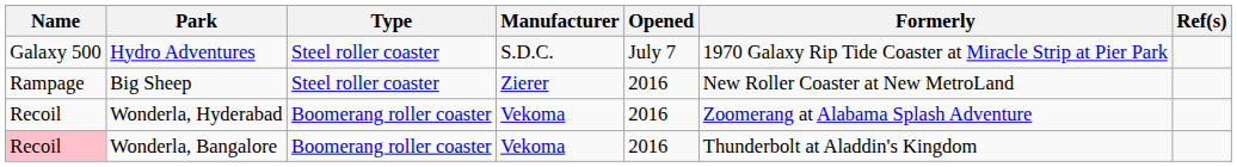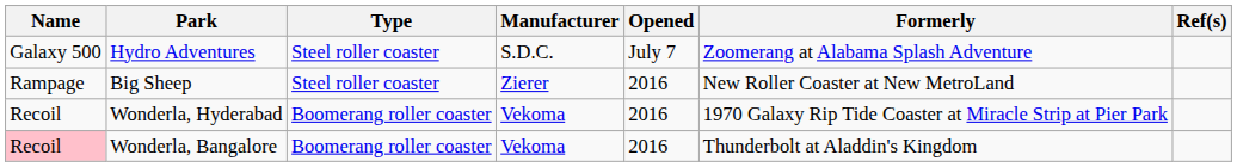 <table class="wikitable sortable">
 <tr>
 <th>Name</th>
 <th>Park</th>
 <th>Type</th>
 <th>Manufacturer</th>
 <th>Opened</th>
 <th>Formerly</th>
 <th class="unsortable">Ref(s)</th>
 </tr>
 <tr>
 <td>Galaxy 500</td>
 <td><a href='#'>Hydro Adventures</a></td>
 <td><a href='#'>Steel roller coaster</a></td>
 <td>S.D.C.</td>
 <td>July 7</td>
-<td>1970 Galaxy Rip Tide Coaster at <a href='#'>Miracle Strip at Pier Park</a></td>
+<td><a href='#'>Zoomerang</a> at <a href='#'>Alabama Splash Adventure</a></td>
 <td></td>
 </tr>
 <tr>
 <td>Rampage</td>
 <td>Big Sheep</td>
 <td><a href='#'>Steel roller coaster</a></td>
 <td><a href='#'>Zierer</a></td>
 <td>2016</td>
 <td>New Roller Coaster at New MetroLand</td>
 <td></td>
 </tr>
 <tr>
 <td>Recoil</td>
 <td>Wonderla, Hyderabad</td>
 <td><a href='#'>Boomerang roller coaster</a></td>
 <td><a href='#'>Vekoma</a></td>
 <td>2016</td>
-<td><a href='#'>Zoomerang</a> at <a href='#'>Alabama Splash Adventure</a></td>
+<td>1970 Galaxy Rip Tide Coaster at <a href='#'>Miracle Strip at Pier Park</a></td>
 <td></td>
 </tr>
 <tr>
 <td style="background: pink;">Recoil</td>
 <td>Wonderla, Bangalore</td>
 <td><a href='#'>Boomerang roller coaster</a></td>
 <td><a href='#'>Vekoma</a></td>
 <td>2016</td>
 <td>Thunderbolt at Aladdin's Kingdom</td>
 <td></td>
 </tr>
 </table>
